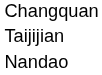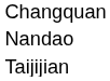 <table>
 <tr>
 <td>Changquan</td>
+<td></td>
+<td></td>
+<td></td>
+</tr>
+<tr>
+<td>Nandao</td>
 <td></td>
 <td></td>
 <td></td>
 </tr>
 <tr>
 <td>Taijijian</td>
 <td></td>
 <td></td>
 <td></td>
 </tr>
-<tr>
-<td>Nandao</td>
-<td></td>
-<td></td>
-<td></td>
-</tr>
 </table>
